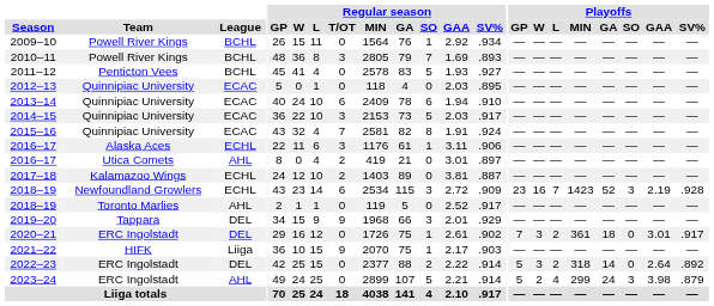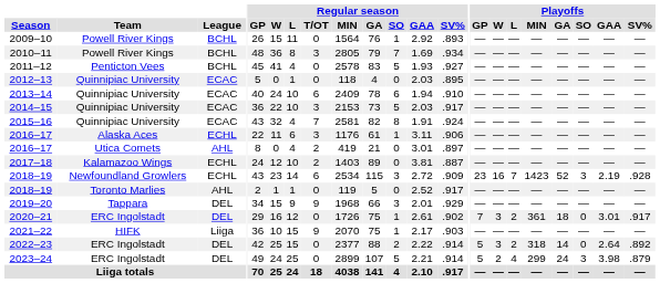 <table border="0" cellpadding="1" cellspacing="0" style="text-align:center; width:75%">
 <tr ALIGN="center" bgcolor="#e0e0e0">
 <th align="center" colspan="3" bgcolor="#ffffff"></th>
 <th rowspan="100" align="center" bgcolor="#ffffff"></th>
 <th align="center" colspan="9" bgcolor="#e0e0e0"><a href='#'>Regular season</a></th>
 <th rowspan="100" align="center" bgcolor="#ffffff"></th>
 <th align="center" colspan="8" bgcolor="#e0e0e0"><a href='#'>Playoffs</a></th>
 </tr>
 <tr ALIGN="center" bgcolor="#e0e0e0">
 <th><a href='#'>Season</a></th>
 <th>Team</th>
 <th>League</th>
 <th>GP</th>
 <th>W</th>
 <th>L</th>
 <th>T/OT</th>
 <th>MIN</th>
 <th>GA</th>
 <th><a href='#'>SO</a></th>
 <th><a href='#'>GAA</a></th>
 <th><a href='#'>SV%</a></th>
 <th>GP</th>
 <th>W</th>
 <th>L</th>
 <th>MIN</th>
 <th>GA</th>
 <th>SO</th>
 <th>GAA</th>
 <th>SV%</th>
 </tr>
 <tr>
 <td>2009–10</td>
 <td><a href='#'>Powell River Kings</a></td>
 <td><a href='#'>BCHL</a></td>
 <td>26</td>
 <td>15</td>
 <td>11</td>
 <td>0</td>
 <td>1564</td>
 <td>76</td>
 <td>1</td>
 <td>2.92</td>
-<td>.934</td>
+<td>.893</td>
 <td>—</td>
 <td>—</td>
 <td>—</td>
 <td>—</td>
 <td>—</td>
 <td>—</td>
 <td>—</td>
 <td>—</td>
 </tr>
 <tr bgcolor="#f0f0f0">
 <td>2010–11</td>
 <td>Powell River Kings</td>
 <td>BCHL</td>
 <td>48</td>
 <td>36</td>
 <td>8</td>
 <td>3</td>
 <td>2805</td>
 <td>79</td>
 <td>7</td>
 <td>1.69</td>
-<td>.893</td>
+<td>.934</td>
 <td>—</td>
 <td>—</td>
 <td>—</td>
 <td>—</td>
 <td>—</td>
 <td>—</td>
 <td>—</td>
 <td>—</td>
 </tr>
 <tr>
 <td>2011–12</td>
 <td><a href='#'>Penticton Vees</a></td>
 <td>BCHL</td>
 <td>45</td>
 <td>41</td>
 <td>4</td>
 <td>0</td>
 <td>2578</td>
 <td>83</td>
 <td>5</td>
 <td>1.93</td>
 <td>.927</td>
 <td>—</td>
 <td>—</td>
 <td>—</td>
 <td>—</td>
 <td>—</td>
 <td>—</td>
 <td>—</td>
 <td>—</td>
 </tr>
 <tr bgcolor="#f0f0f0">
 <td><a href='#'>2012–13</a></td>
 <td><a href='#'>Quinnipiac University</a></td>
 <td><a href='#'>ECAC</a></td>
 <td>5</td>
 <td>0</td>
 <td>1</td>
 <td>0</td>
 <td>118</td>
 <td>4</td>
 <td>0</td>
 <td>2.03</td>
 <td>.895</td>
 <td>—</td>
 <td>—</td>
 <td>—</td>
 <td>—</td>
 <td>—</td>
 <td>—</td>
 <td>—</td>
 <td>—</td>
 </tr>
 <tr>
 <td><a href='#'>2013–14</a></td>
 <td>Quinnipiac University</td>
 <td>ECAC</td>
 <td>40</td>
 <td>24</td>
 <td>10</td>
 <td>6</td>
 <td>2409</td>
 <td>78</td>
 <td>6</td>
 <td>1.94</td>
 <td>.910</td>
 <td>—</td>
 <td>—</td>
 <td>—</td>
 <td>—</td>
 <td>—</td>
 <td>—</td>
 <td>—</td>
 <td>—</td>
 </tr>
 <tr bgcolor="#f0f0f0">
 <td><a href='#'>2014–15</a></td>
 <td>Quinnipiac University</td>
 <td>ECAC</td>
 <td>36</td>
 <td>22</td>
 <td>10</td>
 <td>3</td>
 <td>2153</td>
 <td>73</td>
 <td>5</td>
 <td>2.03</td>
 <td>.917</td>
 <td>—</td>
 <td>—</td>
 <td>—</td>
 <td>—</td>
 <td>—</td>
 <td>—</td>
 <td>—</td>
 <td>—</td>
 </tr>
 <tr>
 <td><a href='#'>2015–16</a></td>
 <td>Quinnipiac University</td>
 <td>ECAC</td>
 <td>43</td>
 <td>32</td>
 <td>4</td>
 <td>7</td>
 <td>2581</td>
 <td>82</td>
 <td>8</td>
 <td>1.91</td>
 <td>.924</td>
 <td>—</td>
 <td>—</td>
 <td>—</td>
 <td>—</td>
 <td>—</td>
 <td>—</td>
 <td>—</td>
 <td>—</td>
 </tr>
 <tr bgcolor="#f0f0f0">
 <td><a href='#'>2016–17</a></td>
 <td><a href='#'>Alaska Aces</a></td>
 <td><a href='#'>ECHL</a></td>
 <td>22</td>
 <td>11</td>
 <td>6</td>
 <td>3</td>
 <td>1176</td>
 <td>61</td>
 <td>1</td>
 <td>3.11</td>
 <td>.906</td>
 <td>—</td>
 <td>—</td>
 <td>—</td>
 <td>—</td>
 <td>—</td>
 <td>—</td>
 <td>—</td>
 <td>—</td>
 </tr>
 <tr>
 <td><a href='#'>2016–17</a></td>
 <td><a href='#'>Utica Comets</a></td>
 <td><a href='#'>AHL</a></td>
 <td>8</td>
 <td>0</td>
 <td>4</td>
 <td>2</td>
 <td>419</td>
 <td>21</td>
 <td>0</td>
 <td>3.01</td>
 <td>.897</td>
 <td>—</td>
 <td>—</td>
 <td>—</td>
 <td>—</td>
 <td>—</td>
 <td>—</td>
 <td>—</td>
 <td>—</td>
 </tr>
 <tr bgcolor="#f0f0f0">
 <td><a href='#'>2017–18</a></td>
 <td><a href='#'>Kalamazoo Wings</a></td>
 <td>ECHL</td>
 <td>24</td>
 <td>12</td>
 <td>10</td>
 <td>2</td>
 <td>1403</td>
 <td>89</td>
 <td>0</td>
 <td>3.81</td>
 <td>.887</td>
 <td>—</td>
 <td>—</td>
 <td>—</td>
 <td>—</td>
 <td>—</td>
 <td>—</td>
 <td>—</td>
 <td>—</td>
 </tr>
 <tr>
 <td><a href='#'>2018–19</a></td>
 <td><a href='#'>Newfoundland Growlers</a></td>
 <td>ECHL</td>
 <td>43</td>
 <td>23</td>
 <td>14</td>
 <td>6</td>
 <td>2534</td>
 <td>115</td>
 <td>3</td>
 <td>2.72</td>
 <td>.909</td>
 <td>23</td>
 <td>16</td>
 <td>7</td>
 <td>1423</td>
 <td>52</td>
 <td>3</td>
 <td>2.19</td>
 <td>.928</td>
 </tr>
 <tr bgcolor="#f0f0f0">
 <td><a href='#'>2018–19</a></td>
 <td><a href='#'>Toronto Marlies</a></td>
 <td>AHL</td>
 <td>2</td>
 <td>1</td>
 <td>1</td>
 <td>0</td>
 <td>119</td>
 <td>5</td>
 <td>0</td>
 <td>2.52</td>
 <td>.917</td>
 <td>—</td>
 <td>—</td>
 <td>—</td>
 <td>—</td>
 <td>—</td>
 <td>—</td>
 <td>—</td>
 <td>—</td>
 </tr>
 <tr>
 <td><a href='#'>2019–20</a></td>
 <td><a href='#'>Tappara</a></td>
 <td>DEL</td>
 <td>34</td>
 <td>15</td>
 <td>9</td>
 <td>9</td>
 <td>1968</td>
 <td>66</td>
 <td>3</td>
 <td>2.01</td>
 <td>.929</td>
 <td>—</td>
 <td>—</td>
 <td>—</td>
 <td>—</td>
 <td>—</td>
 <td>—</td>
 <td>—</td>
 <td>—</td>
 </tr>
 <tr bgcolor="#f0f0f0">
 <td><a href='#'>2020–21</a></td>
 <td><a href='#'>ERC Ingolstadt</a></td>
 <td><a href='#'>DEL</a></td>
 <td>29</td>
 <td>16</td>
 <td>12</td>
 <td>0</td>
 <td>1726</td>
 <td>75</td>
 <td>1</td>
 <td>2.61</td>
 <td>.902</td>
 <td>7</td>
 <td>3</td>
 <td>2</td>
 <td>361</td>
 <td>18</td>
 <td>0</td>
 <td>3.01</td>
 <td>.917</td>
 </tr>
 <tr>
 <td><a href='#'>2021–22</a></td>
 <td><a href='#'>HIFK</a></td>
 <td>Liiga</td>
 <td>36</td>
 <td>10</td>
 <td>15</td>
 <td>9</td>
 <td>2070</td>
 <td>75</td>
 <td>1</td>
 <td>2.17</td>
 <td>.903</td>
 <td>—</td>
 <td>—</td>
 <td>—</td>
 <td>—</td>
 <td>—</td>
 <td>—</td>
 <td>—</td>
 <td>—</td>
 </tr>
 <tr bgcolor="#f0f0f0">
 <td><a href='#'>2022–23</a></td>
 <td>ERC Ingolstadt</td>
 <td>DEL</td>
 <td>42</td>
 <td>25</td>
 <td>15</td>
 <td>0</td>
 <td>2377</td>
 <td>88</td>
 <td>2</td>
 <td>2.22</td>
 <td>.914</td>
 <td>5</td>
 <td>3</td>
 <td>2</td>
 <td>318</td>
 <td>14</td>
 <td>0</td>
 <td>2.64</td>
 <td>.892</td>
 </tr>
 <tr>
 <td><a href='#'>2023–24</a></td>
 <td>ERC Ingolstadt</td>
-<td><a href='#'>AHL</a></td>
+<td>DEL</td>
 <td>49</td>
 <td>24</td>
 <td>25</td>
 <td>0</td>
 <td>2899</td>
 <td>107</td>
 <td>5</td>
 <td>2.21</td>
 <td>.914</td>
 <td>5</td>
 <td>2</td>
 <td>4</td>
 <td>299</td>
 <td>24</td>
 <td>3</td>
 <td>3.98</td>
 <td>.879</td>
 </tr>
 <tr ALIGN="center" bgcolor="#e0e0e0">
 <th colspan="3" align="center">Liiga totals</th>
 <th>70</th>
 <th>25</th>
 <th>24</th>
 <th>18</th>
 <th>4038</th>
 <th>141</th>
 <th>4</th>
 <th>2.10</th>
 <th>.917</th>
 <th>—</th>
 <th>—</th>
 <th>—</th>
 <th>—</th>
 <th>—</th>
 <th>—</th>
 <th>—</th>
 <th>—</th>
 </tr>
 </table>
